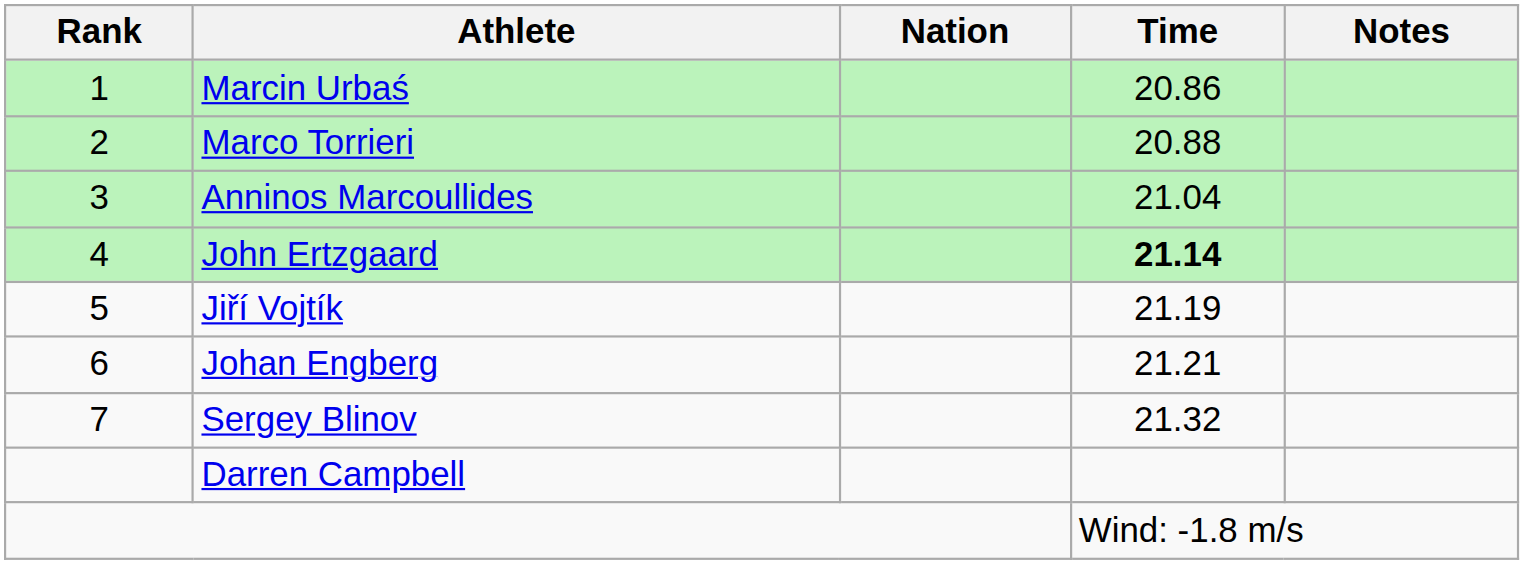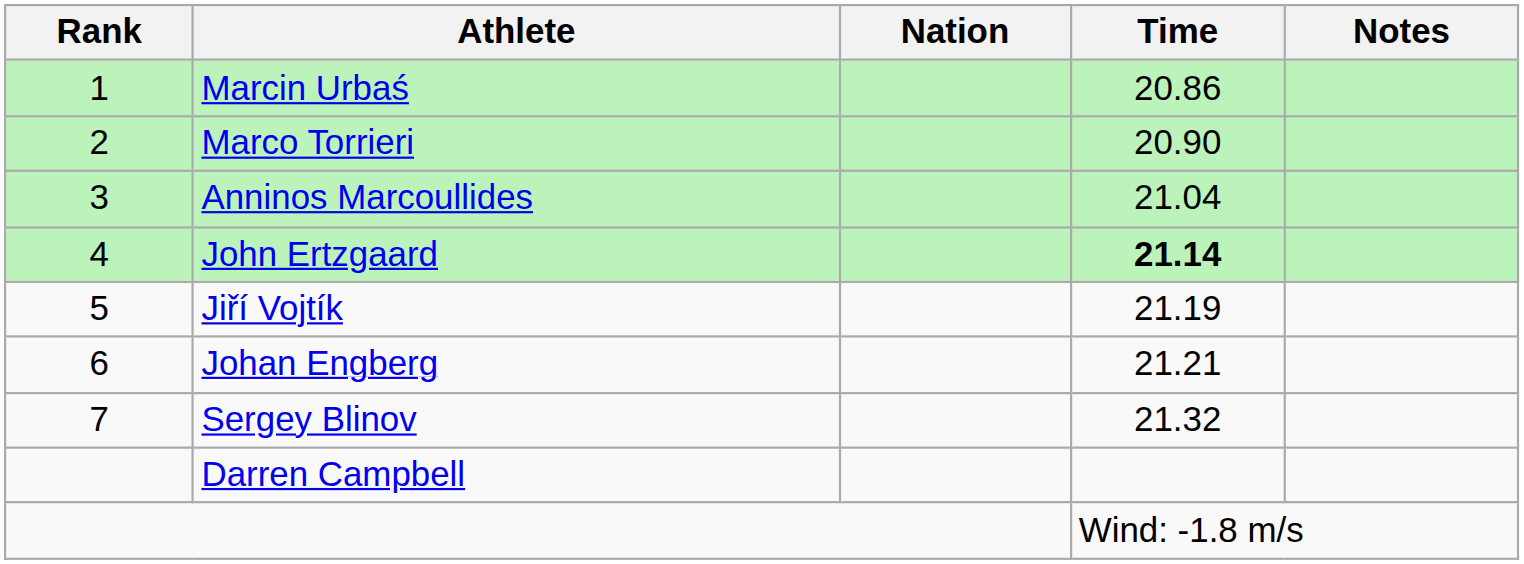 <table class="wikitable sortable" style="text-align:center;width: 55%;">
 <tr>
 <th scope="col">Rank</th>
 <th scope="col">Athlete</th>
 <th scope="col">Nation</th>
 <th scope="col">Time</th>
 <th scope="col">Notes</th>
 </tr>
 <tr bgcolor=bbf3bb>
 <td>1</td>
 <td align=left><a href='#'>Marcin Urbaś</a></td>
 <td align=left></td>
 <td>20.86</td>
 <td></td>
 </tr>
 <tr bgcolor=bbf3bb>
 <td>2</td>
 <td align=left><a href='#'>Marco Torrieri</a></td>
 <td align=left></td>
-<td>20.88</td>
+<td>20.90</td>
 <td></td>
 </tr>
 <tr bgcolor=bbf3bb>
 <td>3</td>
 <td align=left><a href='#'>Anninos Marcoullides</a></td>
 <td align=left></td>
 <td>21.04</td>
 <td></td>
 </tr>
 <tr bgcolor=bbf3bb>
 <td>4</td>
 <td align=left><a href='#'>John Ertzgaard</a></td>
 <td align=left></td>
 <td><strong>21.14</strong></td>
 <td></td>
 </tr>
 <tr>
 <td>5</td>
 <td align=left><a href='#'>Jiří Vojtík</a></td>
 <td align=left></td>
 <td>21.19</td>
 <td></td>
 </tr>
 <tr>
 <td>6</td>
 <td align=left><a href='#'>Johan Engberg</a></td>
 <td align=left></td>
 <td>21.21</td>
 <td></td>
 </tr>
 <tr>
 <td>7</td>
 <td align=left><a href='#'>Sergey Blinov</a></td>
 <td align=left></td>
 <td>21.32</td>
 <td></td>
 </tr>
 <tr>
 <td></td>
 <td align=left><a href='#'>Darren Campbell</a></td>
 <td align=left></td>
 <td></td>
 <td></td>
 </tr>
 <tr class="sortbottom">
 <td colspan="3"></td>
 <td colspan="2" style="text-align:left;">Wind: -1.8 m/s</td>
 </tr>
 </table>
